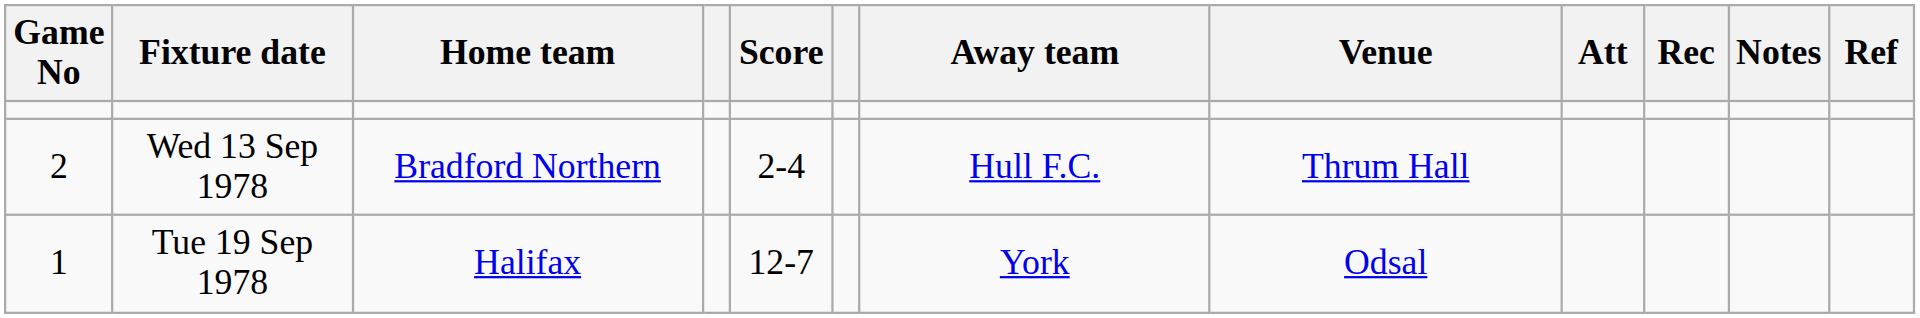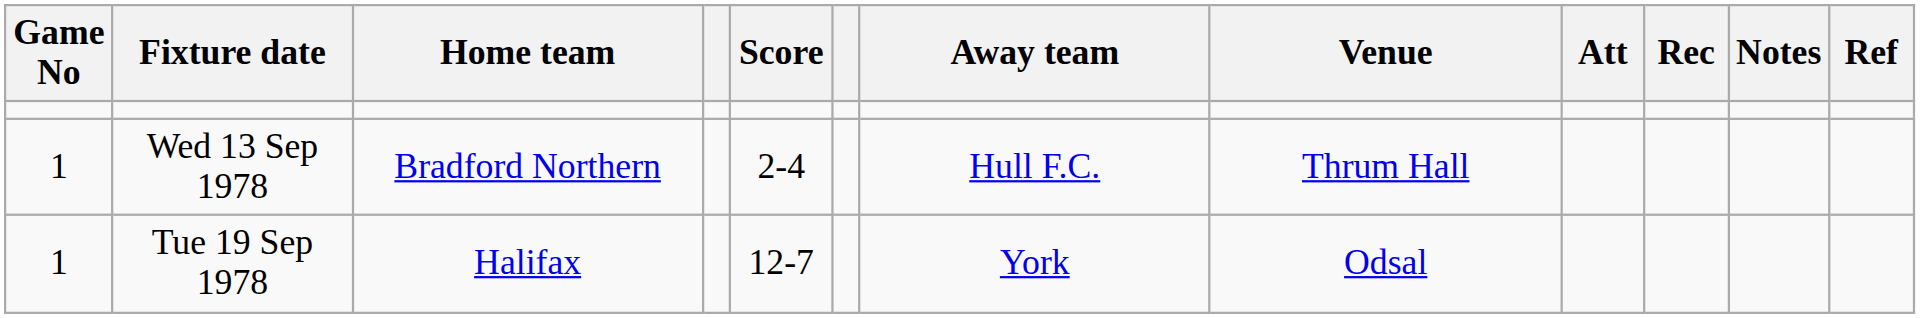 <table class="wikitable" style="text-align:center;">
 <tr>
 <th width=20 abbr="No">Game No</th>
 <th width=100 abbr="Date">Fixture date</th>
 <th width=150 abbr="Home team">Home team</th>
 <th width=5 abbr="space"></th>
 <th width=20 abbr="Score">Score</th>
 <th width=5 abbr="space"></th>
 <th width=150 abbr="Away team">Away team</th>
 <th width=150 abbr="Venue">Venue</th>
 <th width=30 abbr="Att">Att</th>
 <th width=30 abbr="Rec">Rec</th>
 <th width=20 abbr="Notes">Notes</th>
 <th width=30 abbr="Ref">Ref</th>
 </tr>
 <tr>
 <td></td>
 <td></td>
 <td></td>
 <td></td>
 <td></td>
 <td></td>
 <td></td>
 <td></td>
 <td></td>
 <td></td>
 <td></td>
 </tr>
 <tr>
-<td>2</td>
+<td>1</td>
 <td>Wed 13 Sep 1978</td>
 <td><a href='#'>Bradford Northern</a></td>
 <td></td>
 <td>2-4</td>
 <td></td>
 <td><a href='#'>Hull F.C.</a></td>
 <td><a href='#'>Thrum Hall</a></td>
 <td></td>
 <td></td>
 <td></td>
 <td></td>
 </tr>
 <tr>
 <td>1</td>
 <td>Tue 19 Sep 1978</td>
 <td><a href='#'>Halifax</a></td>
 <td></td>
 <td>12-7</td>
 <td></td>
 <td><a href='#'>York</a></td>
 <td><a href='#'>Odsal</a></td>
 <td></td>
 <td></td>
 <td></td>
 <td></td>
 </tr>
 </table>
